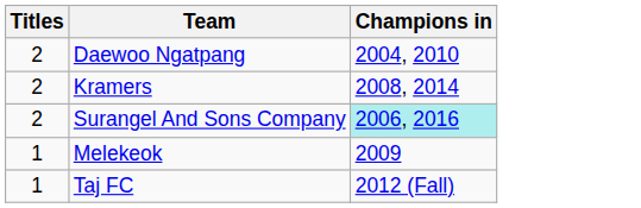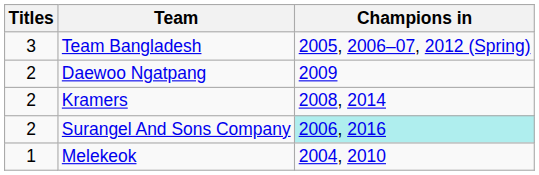 <table class="wikitable">
 <tr>
 <th>Titles</th>
 <th>Team</th>
 <th>Champions in</th>
 </tr>
 <tr>
+<td align=center>3</td>
+<td><a href='#'>Team Bangladesh</a></td>
+<td><a href='#'>2005</a>, <a href='#'>2006–07</a>, <a href='#'>2012 (Spring)</a></td>
+</tr>
+<tr>
 <td align=center>2</td>
 <td><a href='#'>Daewoo Ngatpang</a></td>
-<td><a href='#'>2004</a>, <a href='#'>2010</a></td>
+<td><a href='#'>2009</a></td>
 </tr>
 <tr>
 <td align=center>2</td>
 <td><a href='#'>Kramers</a></td>
 <td><a href='#'>2008</a>, <a href='#'>2014</a></td>
 </tr>
 <tr>
 <td align=center>2</td>
 <td><a href='#'>Surangel And Sons Company</a></td>
 <td style="background: paleturquoise;"><a href='#'>2006</a>, <a href='#'>2016</a></td>
 </tr>
 <tr>
 <td align=center>1</td>
 <td><a href='#'>Melekeok</a></td>
-<td><a href='#'>2009</a></td>
-</tr>
-<tr>
-<td align=center>1</td>
-<td><a href='#'>Taj FC</a></td>
-<td><a href='#'>2012 (Fall)</a></td>
+<td><a href='#'>2004</a>, <a href='#'>2010</a></td>
 </tr>
 </table>
